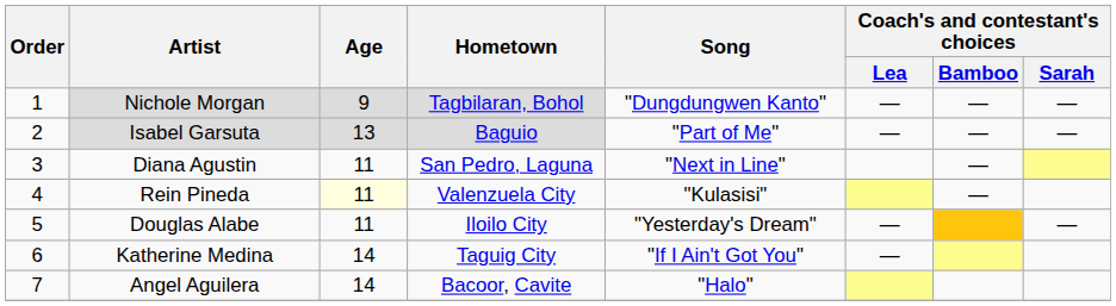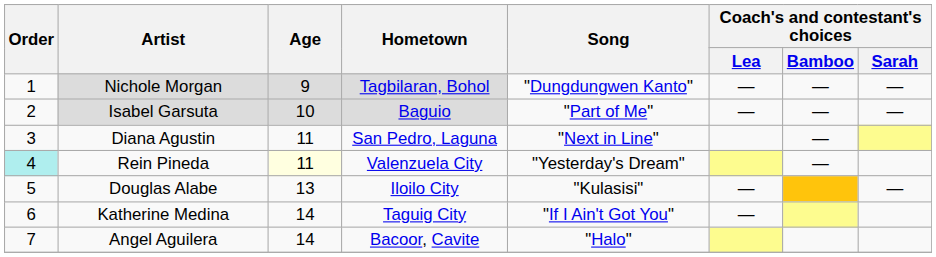 <table class="wikitable" style="text-align:center; line-height:17px; font-size:100%; width:100%;">
 <tr>
 <th scope="col" rowspan="2" width="05%">Order</th>
 <th scope="col" rowspan="2" width="23%">Artist</th>
 <th scope="col" rowspan="2" width="08%">Age</th>
 <th scope="col" rowspan="2" width="18%">Hometown</th>
 <th scope="col" rowspan="2" width="22%">Song</th>
 <th scope="col" colspan="3" width="24%">Coach's and contestant's choices</th>
 </tr>
 <tr>
 <th width="08%"><a href='#'>Lea</a></th>
 <th width="08%"><a href='#'>Bamboo</a></th>
 <th width="08%"><a href='#'>Sarah</a></th>
 </tr>
 <tr>
 <td scope="row">1</td>
 <td style="background:#DCDCDC;">Nichole Morgan</td>
 <td style="background:#DCDCDC;">9</td>
 <td style="background:#DCDCDC;"><a href='#'>Tagbilaran, Bohol</a></td>
 <td>"<a href='#'>Dungdungwen Kanto</a>"</td>
 <td>—</td>
 <td>—</td>
 <td>—</td>
 </tr>
 <tr>
 <td scope="row">2</td>
 <td style="background:#DCDCDC;">Isabel Garsuta</td>
-<td style="background:#DCDCDC;">13</td>
+<td style="background:#DCDCDC;">10</td>
 <td style="background:#DCDCDC;"><a href='#'>Baguio</a></td>
 <td>"<a href='#'>Part of Me</a>"</td>
 <td>—</td>
 <td>—</td>
 <td>—</td>
 </tr>
 <tr>
 <td scope="row">3</td>
 <td>Diana Agustin</td>
 <td>11</td>
 <td><a href='#'>San Pedro, Laguna</a></td>
 <td>"<a href='#'>Next in Line</a>"</td>
 <td><strong></strong></td>
 <td>—</td>
 <td style="background:#fdfc8f;"><strong></strong></td>
 </tr>
 <tr>
-<td scope="row">4</td>
+<td scope="row" style="background: paleturquoise;">4</td>
 <td>Rein Pineda</td>
 <td style="background: lightyellow;">11</td>
 <td><a href='#'>Valenzuela City</a></td>
-<td>"Kulasisi"</td>
+<td>"Yesterday's Dream"</td>
 <td style="background:#fdfc8f;"><strong></strong></td>
 <td>—</td>
 <td><strong></strong></td>
 </tr>
 <tr>
 <td scope="row">5</td>
 <td>Douglas Alabe</td>
-<td>11</td>
+<td>13</td>
 <td><a href='#'>Iloilo City</a></td>
-<td>"Yesterday's Dream"</td>
+<td>"Kulasisi"</td>
 <td>—</td>
 <td style="background:#FFC40C;"><strong></strong></td>
 <td>—</td>
 </tr>
 <tr>
 <td scope="row">6</td>
 <td>Katherine Medina</td>
 <td>14</td>
 <td><a href='#'>Taguig City</a></td>
 <td>"<a href='#'>If I Ain't Got You</a>"</td>
 <td>—</td>
 <td style="background:#fdfc8f;"><strong></strong></td>
 <td><strong></strong></td>
 </tr>
 <tr>
 <td scope="row">7</td>
 <td>Angel Aguilera</td>
 <td>14</td>
 <td><a href='#'>Bacoor</a>, <a href='#'>Cavite</a></td>
 <td>"<a href='#'>Halo</a>"</td>
 <td style="background:#fdfc8f;"><strong></strong></td>
 <td><strong></strong></td>
 <td><strong></strong></td>
 </tr>
 <tr>
 </tr>
 </table>
